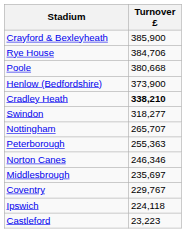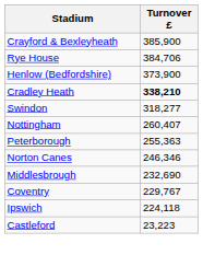 <table class="wikitable">
 <tr>
 <th width=200>Stadium</th>
 <th width=80>Turnover £</th>
 </tr>
 <tr>
 <td><a href='#'>Crayford & Bexleyheath</a></td>
 <td>385,900</td>
 </tr>
 <tr>
 <td><a href='#'>Rye House</a></td>
 <td>384,706</td>
-</tr>
-<tr>
-<td><a href='#'>Poole</a></td>
-<td>380,668</td>
 </tr>
 <tr>
 <td><a href='#'>Henlow (Bedfordshire)</a></td>
 <td>373,900</td>
 </tr>
 <tr>
 <td><a href='#'>Cradley Heath</a></td>
 <td><strong>338,210</strong></td>
 </tr>
 <tr>
 <td><a href='#'>Swindon</a></td>
 <td>318,277</td>
 </tr>
 <tr>
 <td><a href='#'>Nottingham</a></td>
-<td>265,707</td>
+<td>260,407</td>
 </tr>
 <tr>
 <td><a href='#'>Peterborough</a></td>
 <td>255,363</td>
 </tr>
 <tr>
 <td><a href='#'>Norton Canes</a></td>
 <td>246,346</td>
 </tr>
 <tr>
 <td><a href='#'>Middlesbrough</a></td>
-<td>235,697</td>
+<td>232,690</td>
 </tr>
 <tr>
 <td><a href='#'>Coventry</a></td>
 <td>229,767</td>
 </tr>
 <tr>
 <td><a href='#'>Ipswich</a></td>
 <td>224,118</td>
 </tr>
 <tr>
 <td><a href='#'>Castleford</a></td>
 <td>23,223</td>
 </tr>
 </table>
